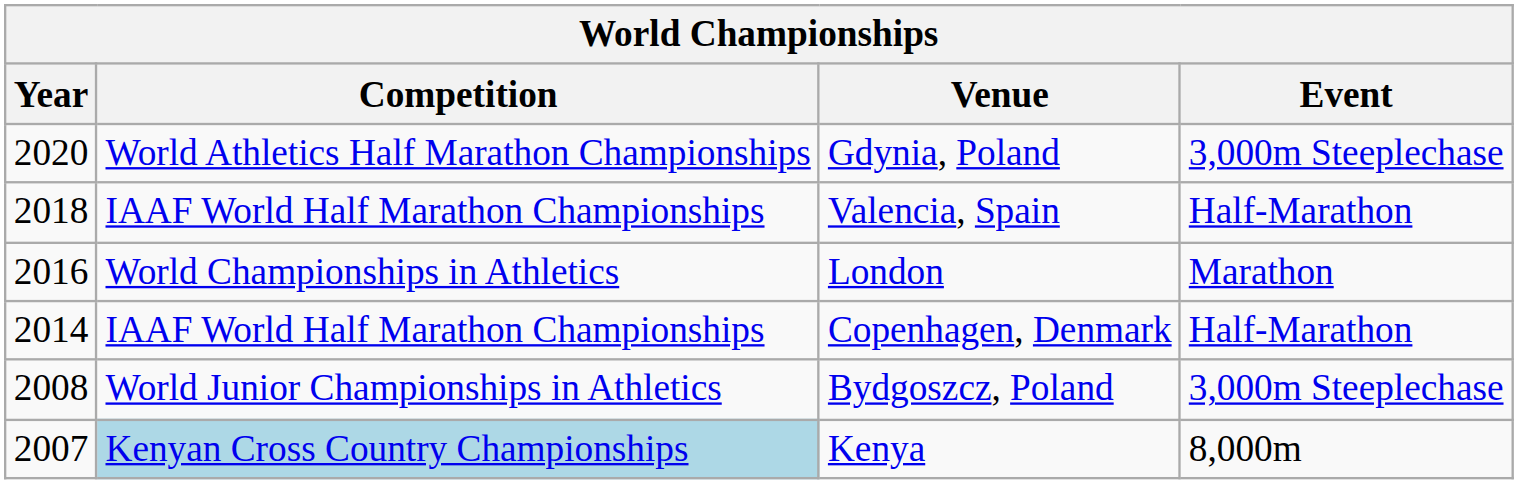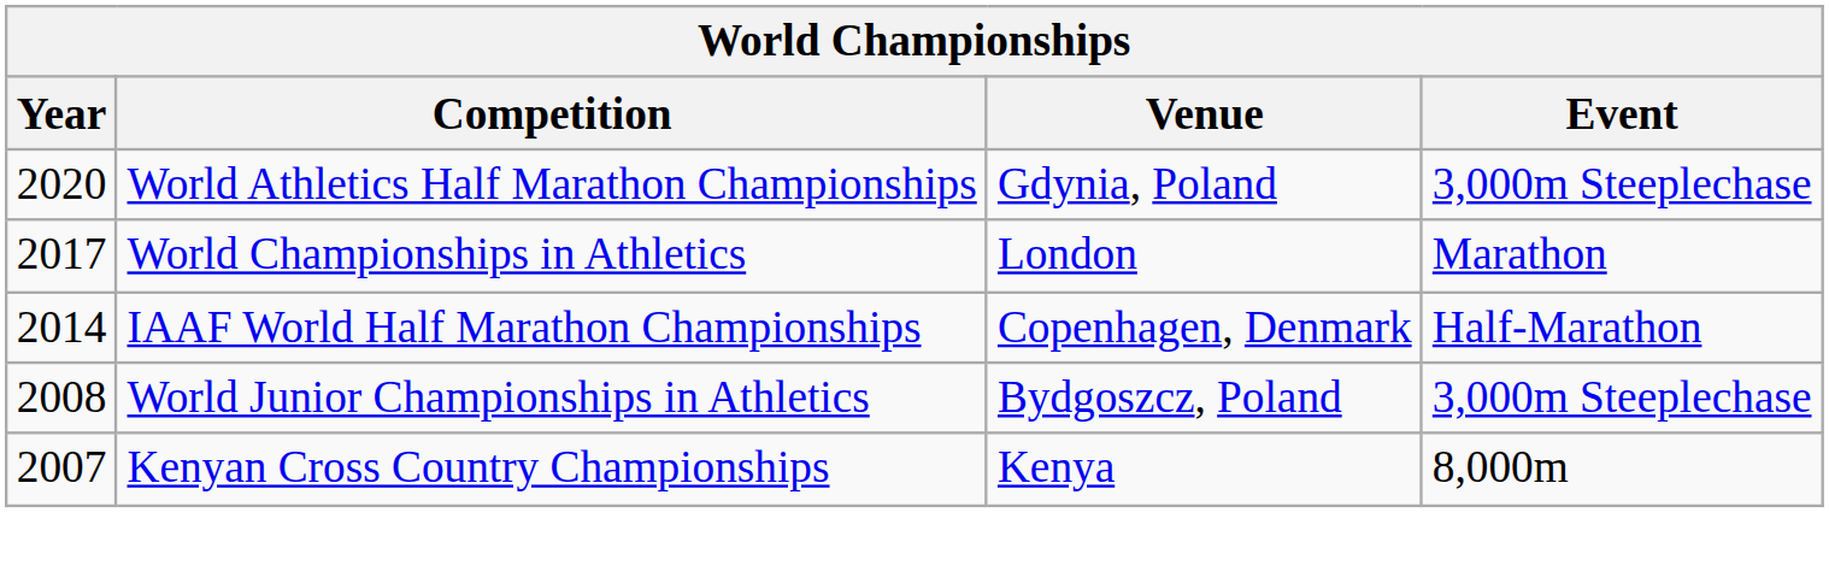 <table class="wikitable">
 <tr>
 <th colspan="4">World Championships</th>
 </tr>
 <tr>
 <th>Year</th>
 <th>Competition</th>
 <th>Venue</th>
 <th>Event</th>
 </tr>
 <tr>
 <td>2020</td>
 <td><a href='#'>World Athletics Half Marathon Championships</a></td>
 <td><a href='#'>Gdynia</a>, <a href='#'>Poland</a></td>
 <td><a href='#'>3,000m Steeplechase</a></td>
 </tr>
 <tr>
-<td>2018</td>
-<td><a href='#'>IAAF World Half Marathon Championships</a></td>
-<td><a href='#'>Valencia</a>, <a href='#'>Spain</a></td>
-<td><a href='#'>Half-Marathon</a></td>
-</tr>
-<tr>
-<td>2016</td>
+<td>2017</td>
 <td><a href='#'>World Championships in Athletics</a></td>
 <td><a href='#'>London</a></td>
 <td><a href='#'>Marathon</a></td>
 </tr>
 <tr>
 <td>2014</td>
 <td><a href='#'>IAAF World Half Marathon Championships</a></td>
 <td><a href='#'>Copenhagen</a>, <a href='#'>Denmark</a></td>
 <td><a href='#'>Half-Marathon</a></td>
 </tr>
 <tr>
 <td>2008</td>
 <td><a href='#'>World Junior Championships in Athletics</a></td>
 <td><a href='#'>Bydgoszcz</a>, <a href='#'>Poland</a></td>
 <td><a href='#'>3,000m Steeplechase</a></td>
 </tr>
 <tr>
 <td>2007</td>
-<td style="background: lightblue;"><a href='#'>Kenyan Cross Country Championships</a></td>
+<td><a href='#'>Kenyan Cross Country Championships</a></td>
 <td><a href='#'>Kenya</a></td>
 <td>8,000m</td>
 </tr>
 </table>
